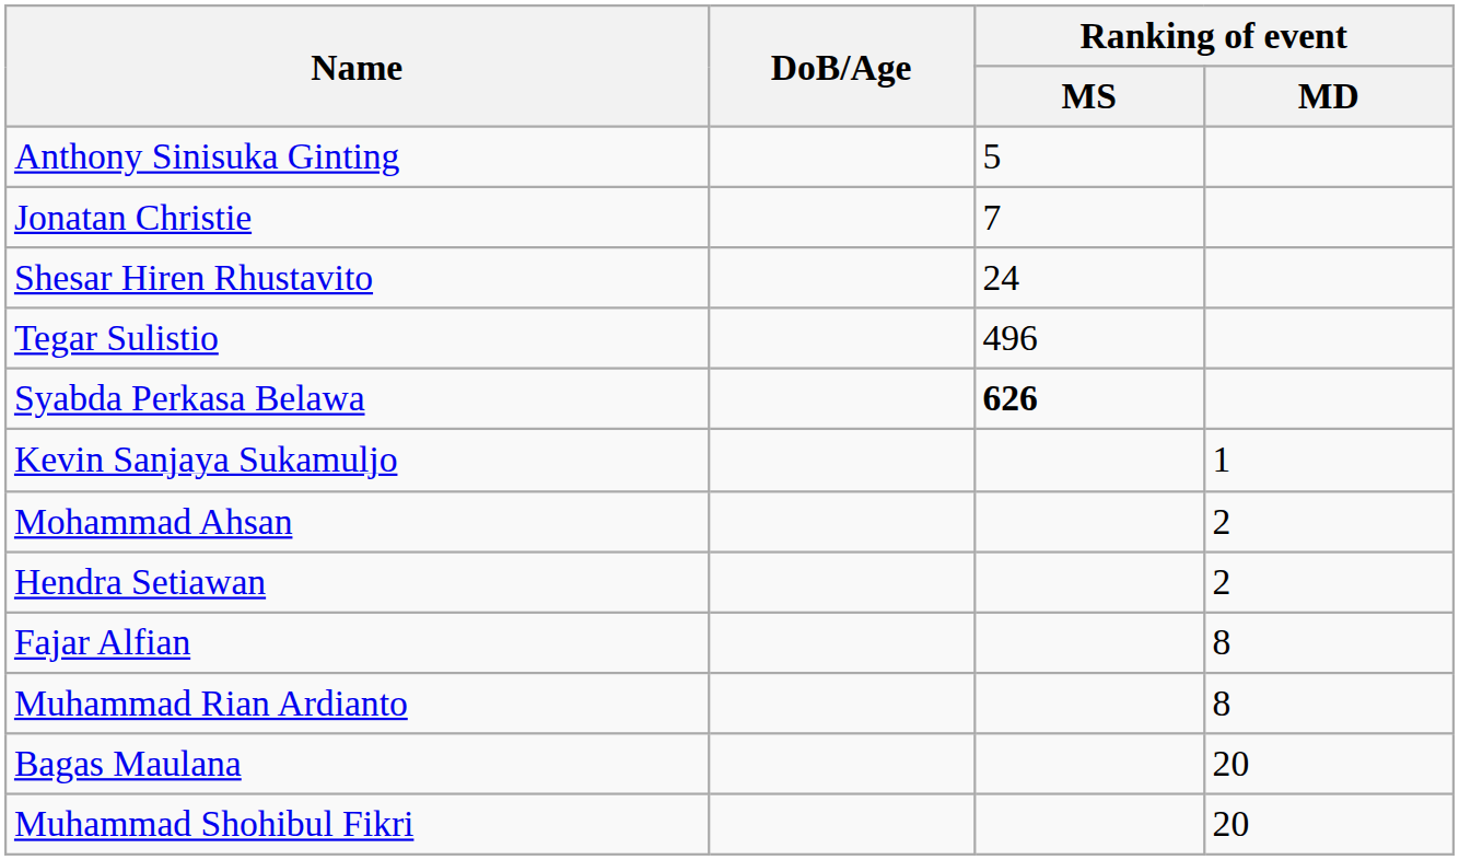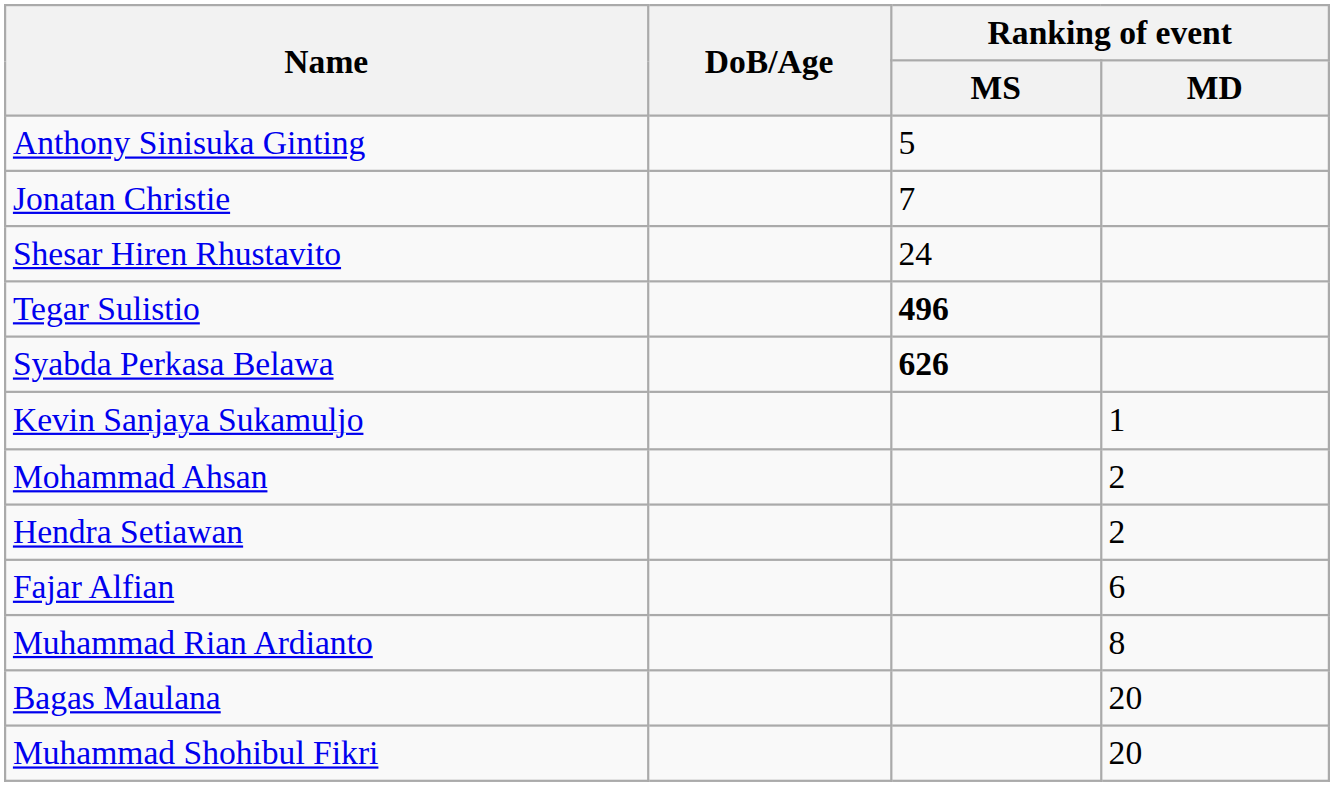 <table class="wikitable"  style="width:600px; font-size:95%;">
 <tr>
 <th align="left" rowspan="2">Name</th>
 <th align="left" rowspan="2">DoB/Age</th>
 <th align="center" colspan="2">Ranking of event</th>
 </tr>
 <tr>
 <th align="center">MS</th>
 <th align="center">MD</th>
 </tr>
 <tr>
 <td align="left"><a href='#'>Anthony Sinisuka Ginting</a></td>
 <td align="left"></td>
 <td>5</td>
 <td></td>
 </tr>
 <tr>
 <td align="left"><a href='#'>Jonatan Christie</a></td>
 <td align="left"></td>
 <td>7</td>
 <td></td>
 </tr>
 <tr>
 <td align="left"><a href='#'>Shesar Hiren Rhustavito</a></td>
 <td align="left"></td>
 <td>24</td>
 <td></td>
 </tr>
 <tr>
 <td align="left"><a href='#'>Tegar Sulistio</a></td>
 <td align="left"></td>
-<td>496</td>
+<td><strong>496</strong></td>
 <td></td>
 </tr>
 <tr>
 <td align="left"><a href='#'>Syabda Perkasa Belawa</a></td>
 <td align="left"></td>
 <td><strong>626</strong></td>
 <td></td>
 </tr>
 <tr>
 <td align="left"><a href='#'>Kevin Sanjaya Sukamuljo</a></td>
 <td align="left"></td>
 <td></td>
 <td>1</td>
 </tr>
 <tr>
 <td align="left"><a href='#'>Mohammad Ahsan</a></td>
 <td align="left"></td>
 <td></td>
 <td>2</td>
 </tr>
 <tr>
 <td align="left"><a href='#'>Hendra Setiawan</a></td>
 <td align="left"></td>
 <td></td>
 <td>2</td>
 </tr>
 <tr>
 <td align="left"><a href='#'>Fajar Alfian</a></td>
 <td align="left"></td>
 <td></td>
-<td>8</td>
+<td>6</td>
 </tr>
 <tr>
 <td align="left"><a href='#'>Muhammad Rian Ardianto</a></td>
 <td align="left"></td>
 <td></td>
 <td>8</td>
 </tr>
 <tr>
 <td align="left"><a href='#'>Bagas Maulana</a></td>
 <td align="left"></td>
 <td></td>
 <td>20</td>
 </tr>
 <tr>
 <td align="left"><a href='#'>Muhammad Shohibul Fikri</a></td>
 <td align="left"></td>
 <td></td>
 <td>20</td>
 </tr>
 </table>
